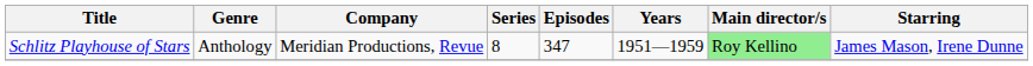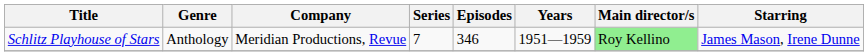 <table class="wikitable unsortable">
 <tr>
 <th>Title</th>
 <th>Genre</th>
 <th>Company</th>
 <th>Series</th>
 <th>Episodes</th>
 <th>Years</th>
 <th>Main director/s</th>
 <th>Starring</th>
 </tr>
 <tr>
 <td><em><a href='#'>Schlitz Playhouse of Stars</a></em></td>
 <td>Anthology</td>
 <td>Meridian Productions, <a href='#'>Revue</a></td>
-<td>8</td>
-<td>347</td>
+<td>7</td>
+<td>346</td>
 <td>1951—1959</td>
 <td style="background: lightgreen;">Roy Kellino</td>
 <td><a href='#'>James Mason</a>, <a href='#'>Irene Dunne</a></td>
 </tr>
 <tr>
 </tr>
 </table>
